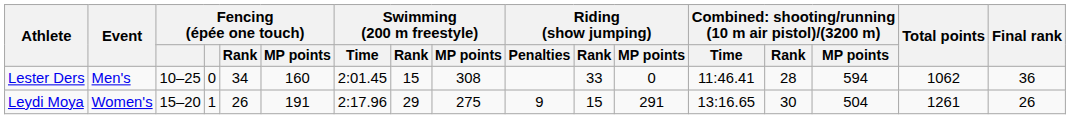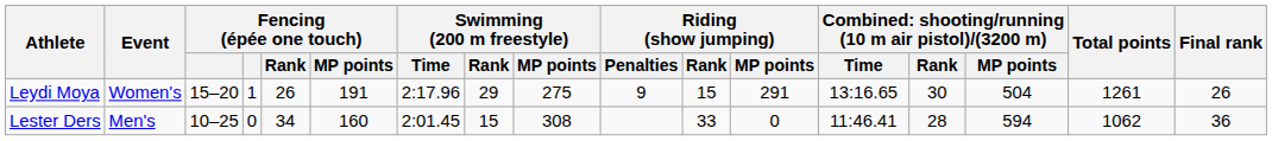 <table class="wikitable" style="font-size:90%">
 <tr>
 <th rowspan="2">Athlete</th>
 <th rowspan="2">Event</th>
 <th colspan=4>Fencing<br><span>(épée one touch)</span></th>
 <th colspan=3>Swimming<br><span>(200 m freestyle)</span></th>
 <th colspan=3>Riding<br><span>(show jumping)</span></th>
 <th colspan=3>Combined: shooting/running<br><span>(10 m air pistol)/(3200 m)</span></th>
 <th rowspan=2>Total points</th>
 <th rowspan=2>Final rank</th>
 </tr>
 <tr style="font-size:95%">
 <th></th>
 <th></th>
 <th>Rank</th>
 <th>MP points</th>
 <th>Time</th>
 <th>Rank</th>
 <th>MP points</th>
 <th>Penalties</th>
 <th>Rank</th>
 <th>MP points</th>
 <th>Time</th>
 <th>Rank</th>
 <th>MP points</th>
 </tr>
 <tr align=center>
+<td align=left><a href='#'>Leydi Moya</a></td>
+<td align=left><a href='#'>Women's</a></td>
+<td>15–20</td>
+<td>1</td>
+<td>26</td>
+<td>191</td>
+<td>2:17.96</td>
+<td>29</td>
+<td>275</td>
+<td>9</td>
+<td>15</td>
+<td>291</td>
+<td>13:16.65</td>
+<td>30</td>
+<td>504</td>
+<td>1261</td>
+<td>26</td>
+</tr>
+<tr align=center>
 <td align=left><a href='#'>Lester Ders</a></td>
 <td align=left><a href='#'>Men's</a></td>
 <td>10–25</td>
 <td>0</td>
 <td>34</td>
 <td>160</td>
 <td>2:01.45</td>
 <td>15</td>
 <td>308</td>
 <td></td>
 <td>33</td>
 <td>0</td>
 <td>11:46.41</td>
 <td>28</td>
 <td>594</td>
 <td>1062</td>
 <td>36</td>
 </tr>
-<tr align=center>
-<td align=left><a href='#'>Leydi Moya</a></td>
-<td align=left><a href='#'>Women's</a></td>
-<td>15–20</td>
-<td>1</td>
-<td>26</td>
-<td>191</td>
-<td>2:17.96</td>
-<td>29</td>
-<td>275</td>
-<td>9</td>
-<td>15</td>
-<td>291</td>
-<td>13:16.65</td>
-<td>30</td>
-<td>504</td>
-<td>1261</td>
-<td>26</td>
-</tr>
 </table>
